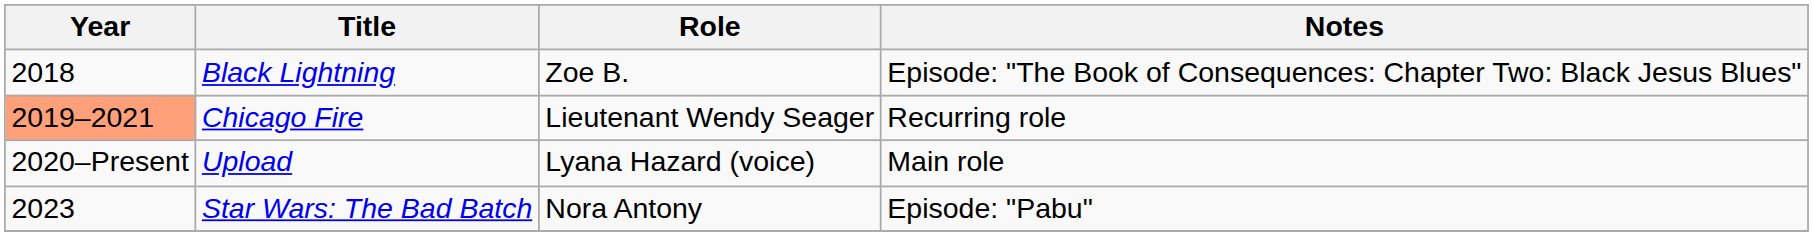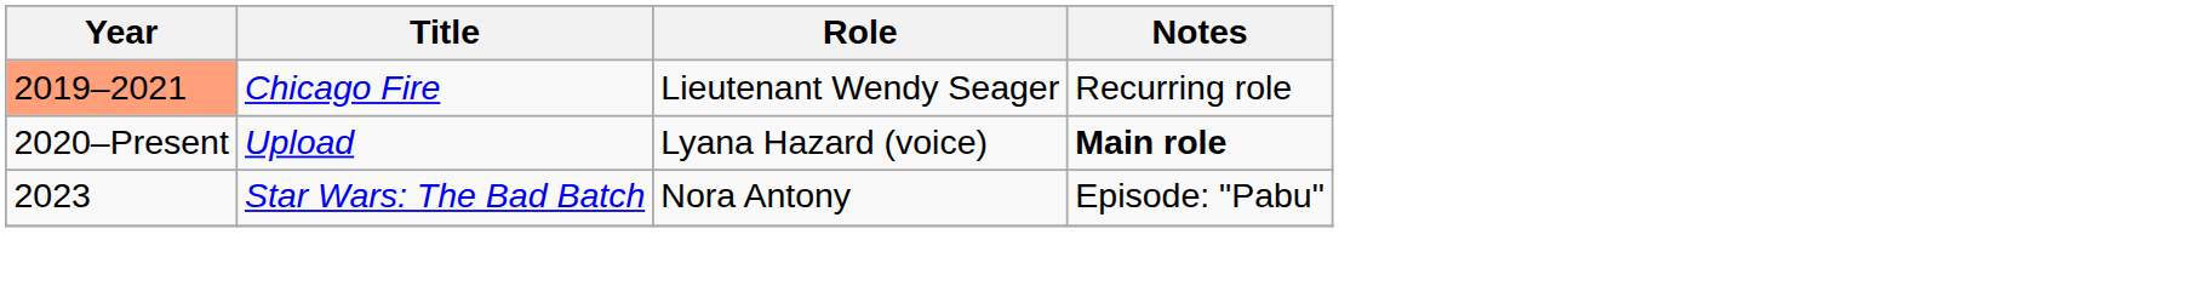 <table class="wikitable sortable">
 <tr>
 <th>Year</th>
 <th>Title</th>
 <th>Role</th>
 <th class="unsortable">Notes</th>
-</tr>
-<tr>
-<td>2018</td>
-<td><em><a href='#'>Black Lightning</a></em></td>
-<td>Zoe B.</td>
-<td>Episode: "The Book of Consequences: Chapter Two: Black Jesus Blues"</td>
 </tr>
 <tr>
 <td style="background: lightsalmon;">2019–2021</td>
 <td><em><a href='#'>Chicago Fire</a></em></td>
 <td>Lieutenant Wendy Seager</td>
 <td>Recurring role</td>
 </tr>
 <tr>
 <td>2020–Present</td>
 <td><em><a href='#'>Upload</a></em></td>
 <td>Lyana Hazard (voice)</td>
-<td>Main role</td>
+<td><strong>Main role</strong></td>
 </tr>
 <tr>
 <td>2023</td>
 <td><em><a href='#'>Star Wars: The Bad Batch</a></em></td>
 <td>Nora Antony</td>
 <td>Episode: "Pabu"</td>
 </tr>
 <tr>
 </tr>
 </table>
